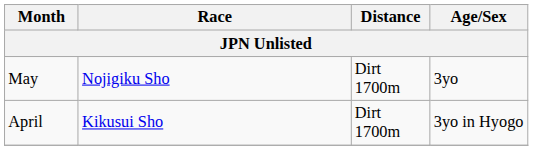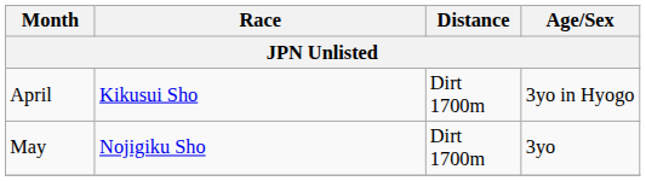 <table class=wikitable>
 <tr>
 <th style="width:65px"><strong>Month</strong></th>
 <th style="width:260px"><strong>Race</strong></th>
 <th style="width:70px"><strong>Distance</strong></th>
 <th><strong>Age/Sex</strong></th>
 </tr>
 <tr>
 <th colspan="4">JPN Unlisted</th>
 </tr>
 <tr>
+<td>April</td>
+<td><a href='#'>Kikusui Sho</a></td>
+<td>Dirt 1700m</td>
+<td>3yo in Hyogo</td>
+</tr>
+<tr>
 <td>May</td>
 <td><a href='#'>Nojigiku Sho</a></td>
 <td>Dirt 1700m</td>
 <td>3yo</td>
 </tr>
 <tr>
-<td>April</td>
-<td><a href='#'>Kikusui Sho</a></td>
-<td>Dirt 1700m</td>
-<td>3yo in Hyogo</td>
-</tr>
-<tr>
 </tr>
 </table>
